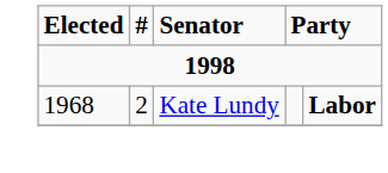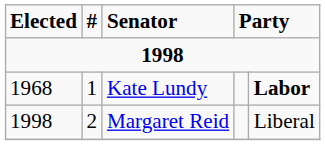 <table style=float:right class="wikitable">
 <tr>
 <td><strong>Elected</strong></td>
 <td><strong>#</strong></td>
 <td><strong>Senator</strong></td>
 <td colspan="2"><strong>Party</strong></td>
 </tr>
 <tr>
 <td style="text-align:center;" colspan="5"><strong>1998</strong></td>
 </tr>
 <tr>
 <td>1968</td>
-<td>2</td>
+<td>1</td>
 <td><a href='#'>Kate Lundy</a></td>
 <td> </td>
 <td><strong>Labor</strong></td>
 </tr>
 <tr>
+<td>1998</td>
+<td>2</td>
+<td><a href='#'>Margaret Reid</a></td>
+<td> </td>
+<td>Liberal</td>
+</tr>
+<tr>
 </tr>
 </table>
